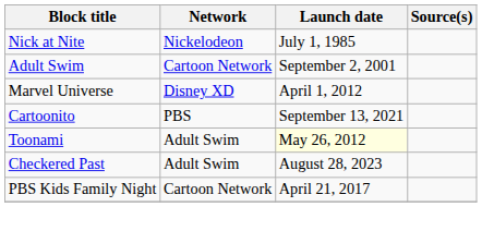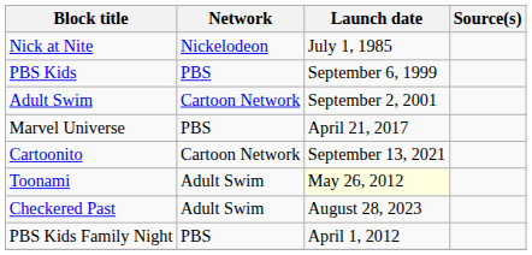 <table class="wikitable sortable">
 <tr>
 <th>Block title</th>
 <th>Network</th>
 <th>Launch date</th>
 <th>Source(s)</th>
 </tr>
 <tr>
 <td><a href='#'>Nick at Nite</a></td>
 <td><a href='#'>Nickelodeon</a></td>
 <td>July 1, 1985</td>
 <td></td>
 </tr>
 <tr>
+<td><a href='#'>PBS Kids</a></td>
+<td><a href='#'>PBS</a></td>
+<td>September 6, 1999</td>
+<td></td>
+</tr>
+<tr>
 <td><a href='#'>Adult Swim</a></td>
 <td><a href='#'>Cartoon Network</a></td>
 <td>September 2, 2001</td>
 <td></td>
 </tr>
 <tr>
 <td>Marvel Universe</td>
-<td><a href='#'>Disney XD</a></td>
-<td>April 1, 2012</td>
+<td>PBS</td>
+<td>April 21, 2017</td>
 <td></td>
 </tr>
 <tr>
 <td><a href='#'>Cartoonito</a></td>
-<td>PBS</td>
+<td>Cartoon Network</td>
 <td>September 13, 2021</td>
 <td></td>
 </tr>
 <tr>
 <td><a href='#'>Toonami</a></td>
 <td>Adult Swim</td>
 <td style="background: lightyellow;">May 26, 2012</td>
 <td></td>
 </tr>
 <tr>
 <td><a href='#'>Checkered Past</a></td>
 <td>Adult Swim</td>
 <td>August 28, 2023</td>
 <td></td>
 </tr>
 <tr>
 <td>PBS Kids Family Night</td>
-<td>Cartoon Network</td>
-<td>April 21, 2017</td>
+<td>PBS</td>
+<td>April 1, 2012</td>
 <td></td>
 </tr>
 <tr>
 </tr>
 </table>
